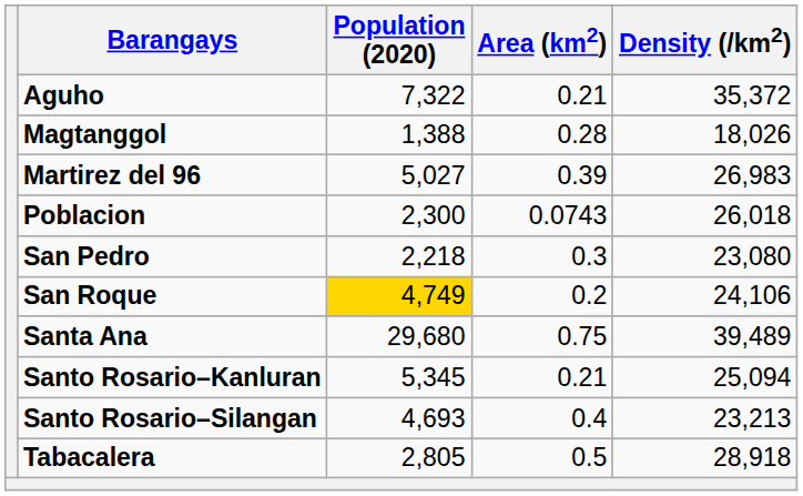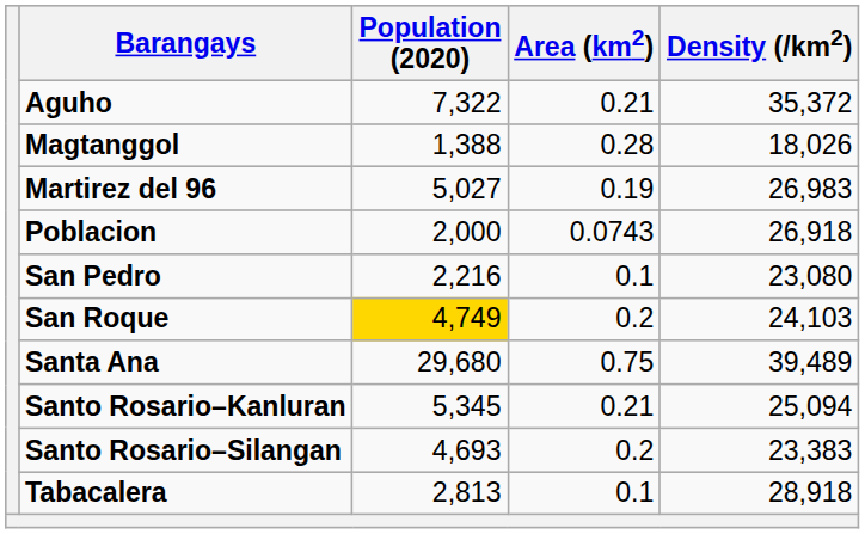 <table class="wikitable" style="text-align:left; font-size:90%">
 <tr style="font-size:100%;">
 <th rowspan="11"></th>
 <th><a href='#'>Barangays</a></th>
 <th><a href='#'>Population</a><br>(2020)</th>
 <th><a href='#'>Area</a> (<a href='#'>km<sup>2</sup></a>)</th>
 <th><a href='#'>Density</a> (/km<sup>2</sup>)</th>
 </tr>
 <tr>
 <td><strong>Aguho</strong></td>
 <td align=right>7,322</td>
 <td align=right>0.21</td>
 <td align=right>35,372</td>
 </tr>
 <tr>
 <td><strong>Magtanggol</strong></td>
 <td align=right>1,388</td>
 <td align=right>0.28</td>
 <td align=right>18,026</td>
 </tr>
 <tr>
 <td><strong>Martirez del 96</strong></td>
 <td align=right>5,027</td>
-<td align=right>0.39</td>
+<td align=right>0.19</td>
 <td align=right>26,983</td>
 </tr>
 <tr>
 <td><strong>Poblacion</strong></td>
-<td align=right>2,300</td>
+<td align=right>2,000</td>
 <td align=right>0.0743</td>
-<td align=right>26,018</td>
+<td align=right>26,918</td>
 </tr>
 <tr>
 <td><strong>San Pedro</strong></td>
-<td align=right>2,218</td>
-<td align=right>0.3</td>
+<td align=right>2,216</td>
+<td align=right>0.1</td>
 <td align=right>23,080</td>
 </tr>
 <tr>
 <td><strong>San Roque</strong></td>
 <td align=right style="background: gold;">4,749</td>
 <td align=right>0.2</td>
-<td align=right>24,106</td>
+<td align=right>24,103</td>
 </tr>
 <tr>
 <td><strong>Santa Ana</strong></td>
 <td align=right>29,680</td>
 <td align=right>0.75</td>
 <td align=right>39,489</td>
 </tr>
 <tr>
 <td><strong>Santo Rosario–Kanluran</strong></td>
 <td align=right>5,345</td>
 <td align=right>0.21</td>
 <td align=right>25,094</td>
 </tr>
 <tr>
 <td><strong>Santo Rosario–Silangan</strong></td>
 <td align=right>4,693</td>
-<td align=right>0.4</td>
-<td align=right>23,213</td>
+<td align=right>0.2</td>
+<td align=right>23,383</td>
 </tr>
 <tr>
 <td><strong>Tabacalera</strong></td>
-<td align=right>2,805</td>
-<td align=right>0.5</td>
+<td align=right>2,813</td>
+<td align=right>0.1</td>
 <td align=right>28,918</td>
 </tr>
 <tr>
 <th colspan="5"><small></small></th>
 </tr>
 </table>
